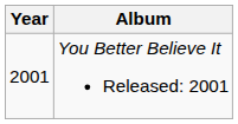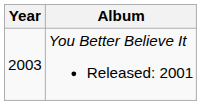 <table class="wikitable">
 <tr>
 <th>Year</th>
 <th>Album</th>
 </tr>
 <tr>
-<td>2001</td>
+<td>2003</td>
 <td><em>You Better Believe It</em><br><ul><li>Released: 2001</li></ul></td>
 </tr>
 </table>
